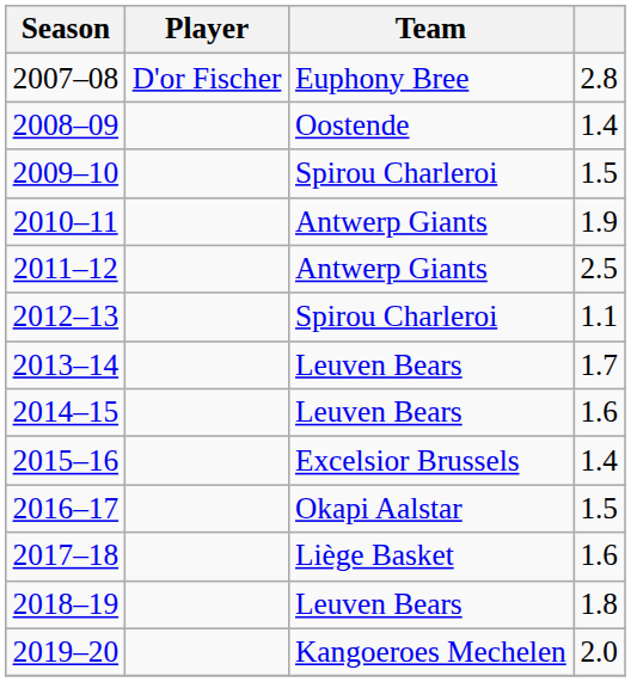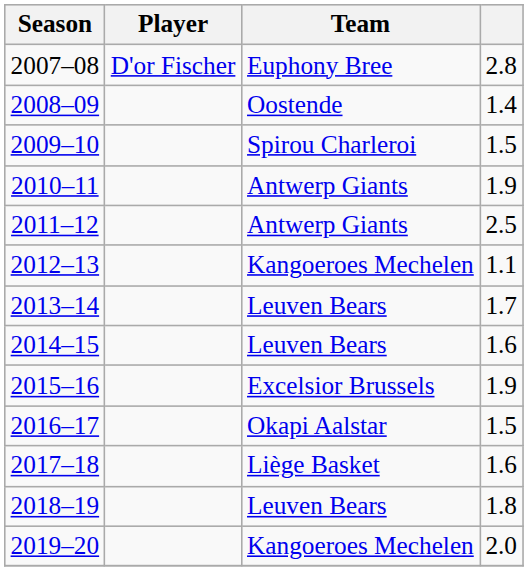 <table class="wikitable sortable">
 <tr>
 <th scope="col">Season</th>
 <th scope="col">Player</th>
 <th scope="col">Team</th>
 <th scope="col"></th>
 </tr>
 <tr>
 <td style="text-align:center;">2007–08</td>
 <td> <a href='#'>D'or Fischer</a></td>
 <td><a href='#'>Euphony Bree</a></td>
 <td align=center>2.8</td>
 </tr>
 <tr>
 <td style="text-align:center;"><a href='#'>2008–09</a></td>
 <td>  </td>
 <td><a href='#'>Oostende</a></td>
 <td align=center>1.4</td>
 </tr>
 <tr>
 <td style="text-align:center;"><a href='#'>2009–10</a></td>
 <td> </td>
 <td><a href='#'>Spirou Charleroi</a></td>
 <td align=center>1.5</td>
 </tr>
 <tr>
 <td style="text-align:center;"><a href='#'>2010–11</a></td>
 <td> </td>
 <td><a href='#'>Antwerp Giants</a></td>
 <td align=center>1.9</td>
 </tr>
 <tr>
 <td style="text-align:center;"><a href='#'>2011–12</a></td>
 <td>  </td>
 <td><a href='#'>Antwerp Giants</a></td>
 <td align=center>2.5</td>
 </tr>
 <tr>
 <td style="text-align:center;"><a href='#'>2012–13</a></td>
 <td>  </td>
-<td><a href='#'>Spirou Charleroi</a></td>
+<td><a href='#'>Kangoeroes Mechelen</a></td>
 <td align=center>1.1</td>
 </tr>
 <tr>
 <td style="text-align:center;"><a href='#'>2013–14</a></td>
 <td> </td>
 <td><a href='#'>Leuven Bears</a></td>
 <td align=center>1.7</td>
 </tr>
 <tr>
 <td style="text-align:center;"><a href='#'>2014–15</a></td>
 <td>  </td>
 <td><a href='#'>Leuven Bears</a></td>
 <td align=center>1.6</td>
 </tr>
 <tr>
 <td style="text-align:center;"><a href='#'>2015–16</a></td>
 <td> </td>
 <td><a href='#'>Excelsior Brussels</a></td>
-<td align=center>1.4</td>
+<td align=center>1.9</td>
 </tr>
 <tr>
 <td style="text-align:center;"><a href='#'>2016–17</a></td>
 <td> </td>
 <td><a href='#'>Okapi Aalstar</a></td>
 <td align=center>1.5</td>
 </tr>
 <tr>
 <td style="text-align:center;"><a href='#'>2017–18</a></td>
 <td> </td>
 <td><a href='#'>Liège Basket</a></td>
 <td align=center>1.6</td>
 </tr>
 <tr>
 <td style="text-align:center;"><a href='#'>2018–19</a></td>
 <td> </td>
 <td><a href='#'>Leuven Bears</a></td>
 <td align=center>1.8</td>
 </tr>
 <tr>
 <td style="text-align:center;"><a href='#'>2019–20</a></td>
 <td> </td>
 <td><a href='#'>Kangoeroes Mechelen</a></td>
 <td align=center>2.0</td>
 </tr>
 <tr>
 </tr>
 </table>
